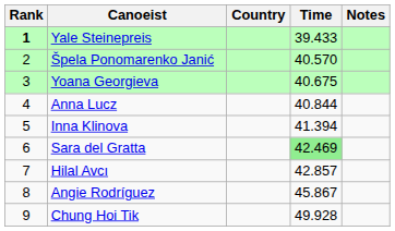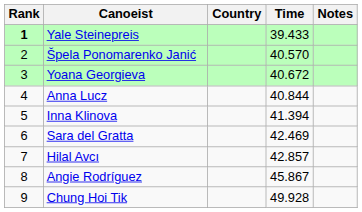 <table class="wikitable" style="text-align:center;width: 50%">
 <tr>
 <th>Rank</th>
 <th>Canoeist</th>
 <th>Country</th>
 <th>Time</th>
 <th>Notes</th>
 </tr>
 <tr bgcolor=bbffbb>
 <td><strong>1</strong></td>
 <td align="left"><a href='#'>Yale Steinepreis</a></td>
 <td align="left"></td>
 <td>39.433</td>
 <td></td>
 </tr>
 <tr bgcolor=bbffbb>
 <td>2</td>
 <td align="left"><a href='#'>Špela Ponomarenko Janić</a></td>
 <td align="left"></td>
 <td>40.570</td>
 <td></td>
 </tr>
 <tr bgcolor=bbffbb>
 <td>3</td>
 <td align="left"><a href='#'>Yoana Georgieva</a></td>
 <td align="left"></td>
-<td>40.675</td>
+<td>40.672</td>
 <td></td>
 </tr>
 <tr>
 <td>4</td>
 <td align="left"><a href='#'>Anna Lucz</a></td>
 <td align="left"></td>
 <td>40.844</td>
 <td></td>
 </tr>
 <tr>
 <td>5</td>
 <td align="left"><a href='#'>Inna Klinova</a></td>
 <td align="left"></td>
 <td>41.394</td>
 <td></td>
 </tr>
 <tr>
 <td>6</td>
 <td align="left"><a href='#'>Sara del Gratta</a></td>
 <td align="left"></td>
-<td style="background: lightgreen;">42.469</td>
+<td>42.469</td>
 <td></td>
 </tr>
 <tr>
 <td>7</td>
 <td align="left"><a href='#'>Hilal Avcı</a></td>
 <td align="left"></td>
 <td>42.857</td>
 <td></td>
 </tr>
 <tr>
 <td>8</td>
 <td align="left"><a href='#'>Angie Rodríguez</a></td>
 <td align="left"></td>
 <td>45.867</td>
 <td></td>
 </tr>
 <tr>
 <td>9</td>
 <td align="left"><a href='#'>Chung Hoi Tik</a></td>
 <td align="left"></td>
 <td>49.928</td>
 <td></td>
 </tr>
 </table>
